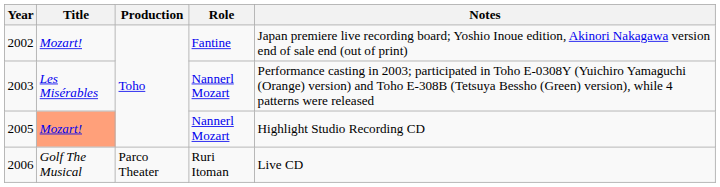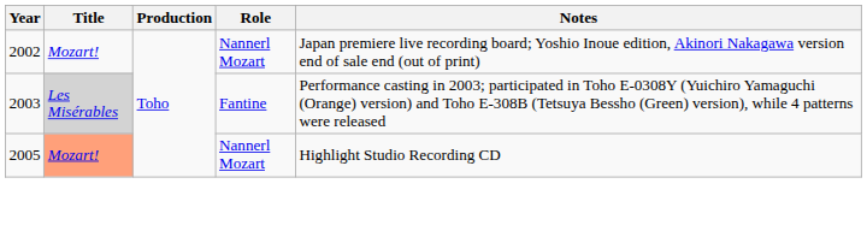 <table class="wikitable">
 <tr>
 <th>Year</th>
 <th>Title</th>
 <th>Production</th>
 <th>Role</th>
 <th>Notes</th>
 </tr>
 <tr>
 <td>2002</td>
 <td><em><a href='#'>Mozart!</a></em></td>
 <td rowspan="3"><a href='#'>Toho</a></td>
-<td><a href='#'>Fantine</a></td>
+<td><a href='#'>Nannerl Mozart</a></td>
 <td>Japan premiere live recording board; Yoshio Inoue edition, <a href='#'>Akinori Nakagawa</a> version end of sale end (out of print)</td>
 </tr>
 <tr>
 <td>2003</td>
-<td><em><a href='#'>Les Misérables</a></em></td>
-<td><a href='#'>Nannerl Mozart</a></td>
+<td style="background: lightgrey;"><em><a href='#'>Les Misérables</a></em></td>
+<td><a href='#'>Fantine</a></td>
 <td>Performance casting in 2003; participated in Toho E-0308Y (Yuichiro Yamaguchi (Orange) version) and Toho E-308B (Tetsuya Bessho (Green) version), while 4 patterns were released</td>
 </tr>
 <tr>
 <td>2005</td>
 <td style="background: lightsalmon;"><em><a href='#'>Mozart!</a></em></td>
 <td><a href='#'>Nannerl Mozart</a></td>
 <td>Highlight Studio Recording CD</td>
 </tr>
-<tr>
-<td>2006</td>
-<td><em>Golf The Musical</em></td>
-<td>Parco Theater</td>
-<td>Ruri Itoman</td>
-<td>Live CD</td>
-</tr>
 </table>
